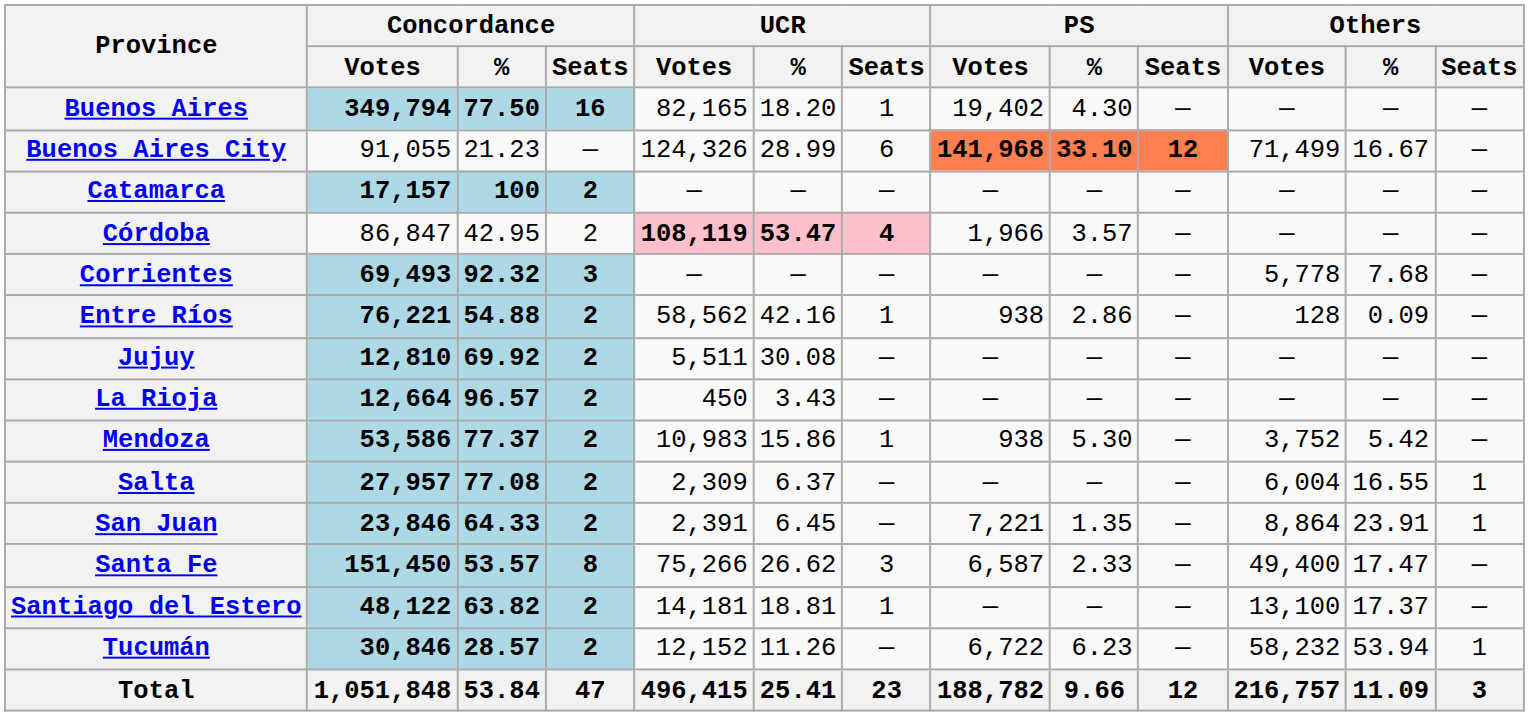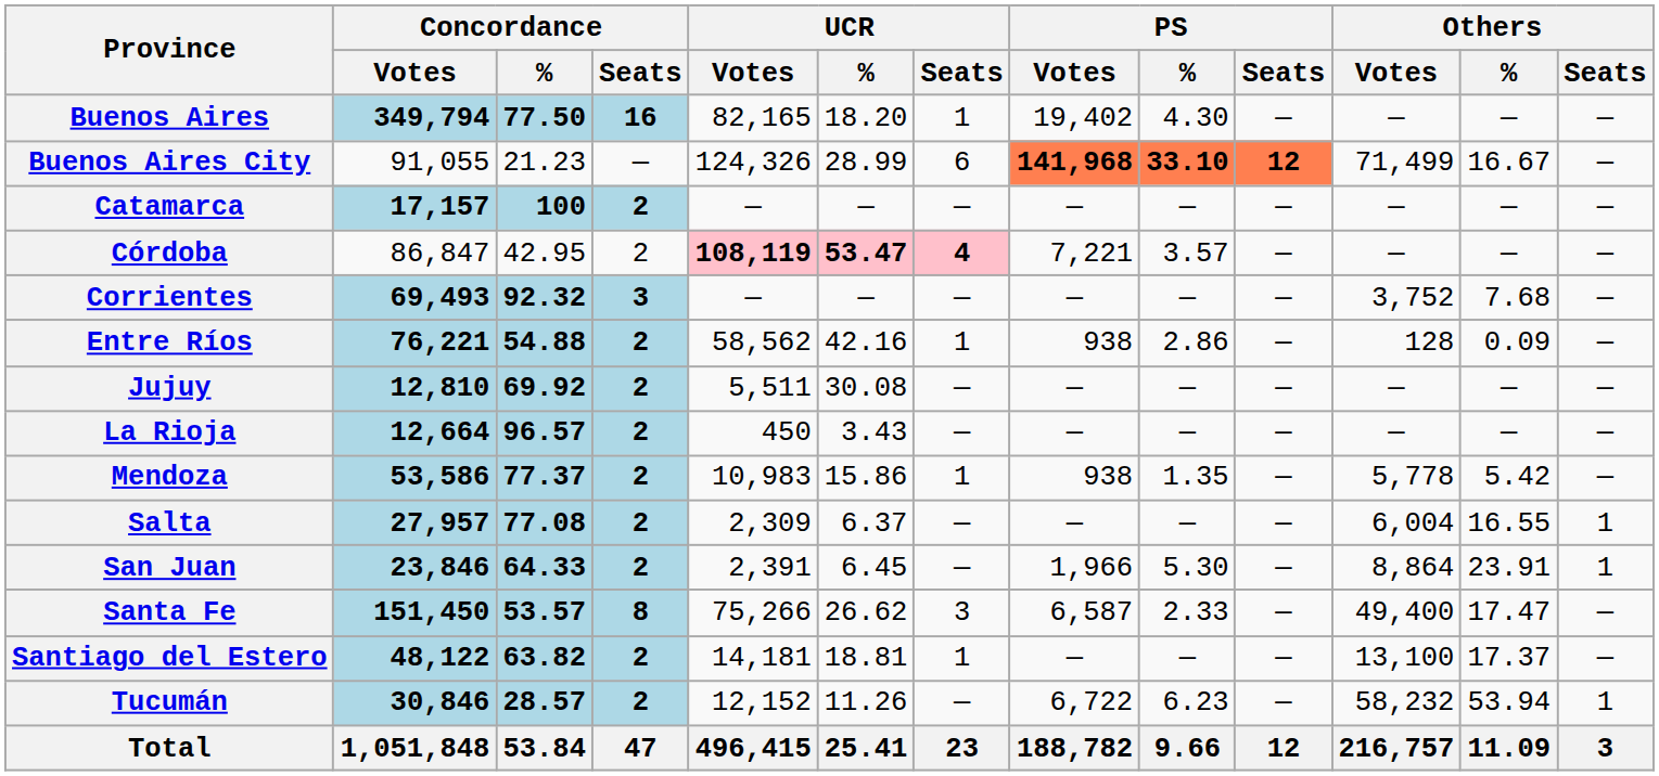 <table class="wikitable sortable plainrowheaders" style="text-align:right;">
 <tr>
 <th rowspan=2>Province</th>
 <th colspan=3>Concordance</th>
 <th colspan=3>UCR</th>
 <th colspan=3>PS</th>
 <th colspan=3>Others</th>
 </tr>
 <tr>
 <th>Votes</th>
 <th>%</th>
 <th>Seats</th>
 <th>Votes</th>
 <th>%</th>
 <th>Seats</th>
 <th>Votes</th>
 <th>%</th>
 <th>Seats</th>
 <th>Votes</th>
 <th>%</th>
 <th>Seats</th>
 </tr>
 <tr>
 <th scope=row><a href='#'>Buenos Aires</a></th>
 <td bgcolor=lightblue><strong>349,794</strong></td>
 <td bgcolor=lightblue><strong>77.50</strong></td>
 <td align=center bgcolor=lightblue><strong>16</strong></td>
 <td>82,165</td>
 <td>18.20</td>
 <td align=center>1</td>
 <td>19,402</td>
 <td>4.30</td>
 <td align=center>—</td>
 <td align=center>—</td>
 <td align=center>—</td>
 <td align=center>—</td>
 </tr>
 <tr>
 <th scope=row><a href='#'>Buenos Aires City</a></th>
 <td>91,055</td>
 <td>21.23</td>
 <td align=center>—</td>
 <td>124,326</td>
 <td>28.99</td>
 <td align=center>6</td>
 <td bgcolor=coral><strong>141,968</strong></td>
 <td bgcolor=coral><strong>33.10</strong></td>
 <td align=center bgcolor=coral><strong>12</strong></td>
 <td>71,499</td>
 <td>16.67</td>
 <td align=center>—</td>
 </tr>
 <tr>
 <th scope=row><a href='#'>Catamarca</a></th>
 <td bgcolor=lightblue><strong>17,157</strong></td>
 <td bgcolor=lightblue><strong>100</strong></td>
 <td align=center bgcolor=lightblue><strong>2</strong></td>
 <td align=center>—</td>
 <td align=center>—</td>
 <td align=center>—</td>
 <td align=center>—</td>
 <td align=center>—</td>
 <td align=center>—</td>
 <td align=center>—</td>
 <td align=center>—</td>
 <td align=center>—</td>
 </tr>
 <tr>
 <th scope=row><a href='#'>Córdoba</a></th>
 <td>86,847</td>
 <td>42.95</td>
 <td align=center>2</td>
 <td bgcolor=pink><strong>108,119</strong></td>
 <td bgcolor=pink><strong>53.47</strong></td>
 <td align=center bgcolor=pink><strong>4</strong></td>
-<td>1,966</td>
+<td>7,221</td>
 <td>3.57</td>
 <td align=center>—</td>
 <td align=center>—</td>
 <td align=center>—</td>
 <td align=center>—</td>
 </tr>
 <tr>
 <th scope=row><a href='#'>Corrientes</a></th>
 <td bgcolor=lightblue><strong>69,493</strong></td>
 <td bgcolor=lightblue><strong>92.32</strong></td>
 <td align=center bgcolor=lightblue><strong>3</strong></td>
 <td align=center>—</td>
 <td align=center>—</td>
 <td align=center>—</td>
 <td align=center>—</td>
 <td align=center>—</td>
 <td align=center>—</td>
-<td>5,778</td>
+<td>3,752</td>
 <td>7.68</td>
 <td align=center>—</td>
 </tr>
 <tr>
 <th scope=row><a href='#'>Entre Ríos</a></th>
 <td bgcolor=lightblue><strong>76,221</strong></td>
 <td bgcolor=lightblue><strong>54.88</strong></td>
 <td align=center bgcolor=lightblue><strong>2</strong></td>
 <td>58,562</td>
 <td>42.16</td>
 <td align=center>1</td>
 <td>938</td>
 <td>2.86</td>
 <td align=center>—</td>
 <td>128</td>
 <td>0.09</td>
 <td align=center>—</td>
 </tr>
 <tr>
 <th scope=row><a href='#'>Jujuy</a></th>
 <td bgcolor=lightblue><strong>12,810</strong></td>
 <td bgcolor=lightblue><strong>69.92</strong></td>
 <td align=center bgcolor=lightblue><strong>2</strong></td>
 <td>5,511</td>
 <td>30.08</td>
 <td align=center>—</td>
 <td align=center>—</td>
 <td align=center>—</td>
 <td align=center>—</td>
 <td align=center>—</td>
 <td align=center>—</td>
 <td align=center>—</td>
 </tr>
 <tr>
 <th scope=row><a href='#'>La Rioja</a></th>
 <td bgcolor=lightblue><strong>12,664</strong></td>
 <td bgcolor=lightblue><strong>96.57</strong></td>
 <td align=center bgcolor=lightblue><strong>2</strong></td>
 <td>450</td>
 <td>3.43</td>
 <td align=center>—</td>
 <td align=center>—</td>
 <td align=center>—</td>
 <td align=center>—</td>
 <td align=center>—</td>
 <td align=center>—</td>
 <td align=center>—</td>
 </tr>
 <tr>
 <th scope=row><a href='#'>Mendoza</a></th>
 <td bgcolor=lightblue><strong>53,586</strong></td>
 <td bgcolor=lightblue><strong>77.37</strong></td>
 <td align=center bgcolor=lightblue><strong>2</strong></td>
 <td>10,983</td>
 <td>15.86</td>
 <td align=center>1</td>
 <td>938</td>
-<td>5.30</td>
+<td>1.35</td>
 <td align=center>—</td>
-<td>3,752</td>
+<td>5,778</td>
 <td>5.42</td>
 <td align=center>—</td>
 </tr>
 <tr>
 <th scope=row><a href='#'>Salta</a></th>
 <td bgcolor=lightblue><strong>27,957</strong></td>
 <td bgcolor=lightblue><strong>77.08</strong></td>
 <td align=center bgcolor=lightblue><strong>2</strong></td>
 <td>2,309</td>
 <td>6.37</td>
 <td align=center>—</td>
 <td align=center>—</td>
 <td align=center>—</td>
 <td align=center>—</td>
 <td>6,004</td>
 <td>16.55</td>
 <td align=center>1</td>
 </tr>
 <tr>
 <th scope=row><a href='#'>San Juan</a></th>
 <td bgcolor=lightblue><strong>23,846</strong></td>
 <td bgcolor=lightblue><strong>64.33</strong></td>
 <td align=center bgcolor=lightblue><strong>2</strong></td>
 <td>2,391</td>
 <td>6.45</td>
 <td align=center>—</td>
-<td>7,221</td>
-<td>1.35</td>
+<td>1,966</td>
+<td>5.30</td>
 <td align=center>—</td>
 <td>8,864</td>
 <td>23.91</td>
 <td align=center>1</td>
 </tr>
 <tr>
 <th scope=row><a href='#'>Santa Fe</a></th>
 <td bgcolor=lightblue><strong>151,450</strong></td>
 <td bgcolor=lightblue><strong>53.57</strong></td>
 <td align=center bgcolor=lightblue><strong>8</strong></td>
 <td>75,266</td>
 <td>26.62</td>
 <td align=center>3</td>
 <td>6,587</td>
 <td>2.33</td>
 <td align=center>—</td>
 <td>49,400</td>
 <td>17.47</td>
 <td align=center>—</td>
 </tr>
 <tr>
 <th scope=row><a href='#'>Santiago del Estero</a></th>
 <td bgcolor=lightblue><strong>48,122</strong></td>
 <td bgcolor=lightblue><strong>63.82</strong></td>
 <td align=center bgcolor=lightblue><strong>2</strong></td>
 <td>14,181</td>
 <td>18.81</td>
 <td align=center>1</td>
 <td align=center>—</td>
 <td align=center>—</td>
 <td align=center>—</td>
 <td>13,100</td>
 <td>17.37</td>
 <td align=center>—</td>
 </tr>
 <tr>
 <th scope=row><a href='#'>Tucumán</a></th>
 <td bgcolor=lightblue><strong>30,846</strong></td>
 <td bgcolor=lightblue><strong>28.57</strong></td>
 <td align=center bgcolor=lightblue><strong>2</strong></td>
 <td>12,152</td>
 <td>11.26</td>
 <td align=center>—</td>
 <td>6,722</td>
 <td>6.23</td>
 <td align=center>—</td>
 <td>58,232</td>
 <td>53.94</td>
 <td align=center>1</td>
 </tr>
 <tr>
 <th>Total</th>
 <th>1,051,848</th>
 <th>53.84</th>
 <th>47</th>
 <th>496,415</th>
 <th>25.41</th>
 <th>23</th>
 <th>188,782</th>
 <th>9.66</th>
 <th>12</th>
 <th>216,757</th>
 <th>11.09</th>
 <th>3</th>
 </tr>
 </table>
